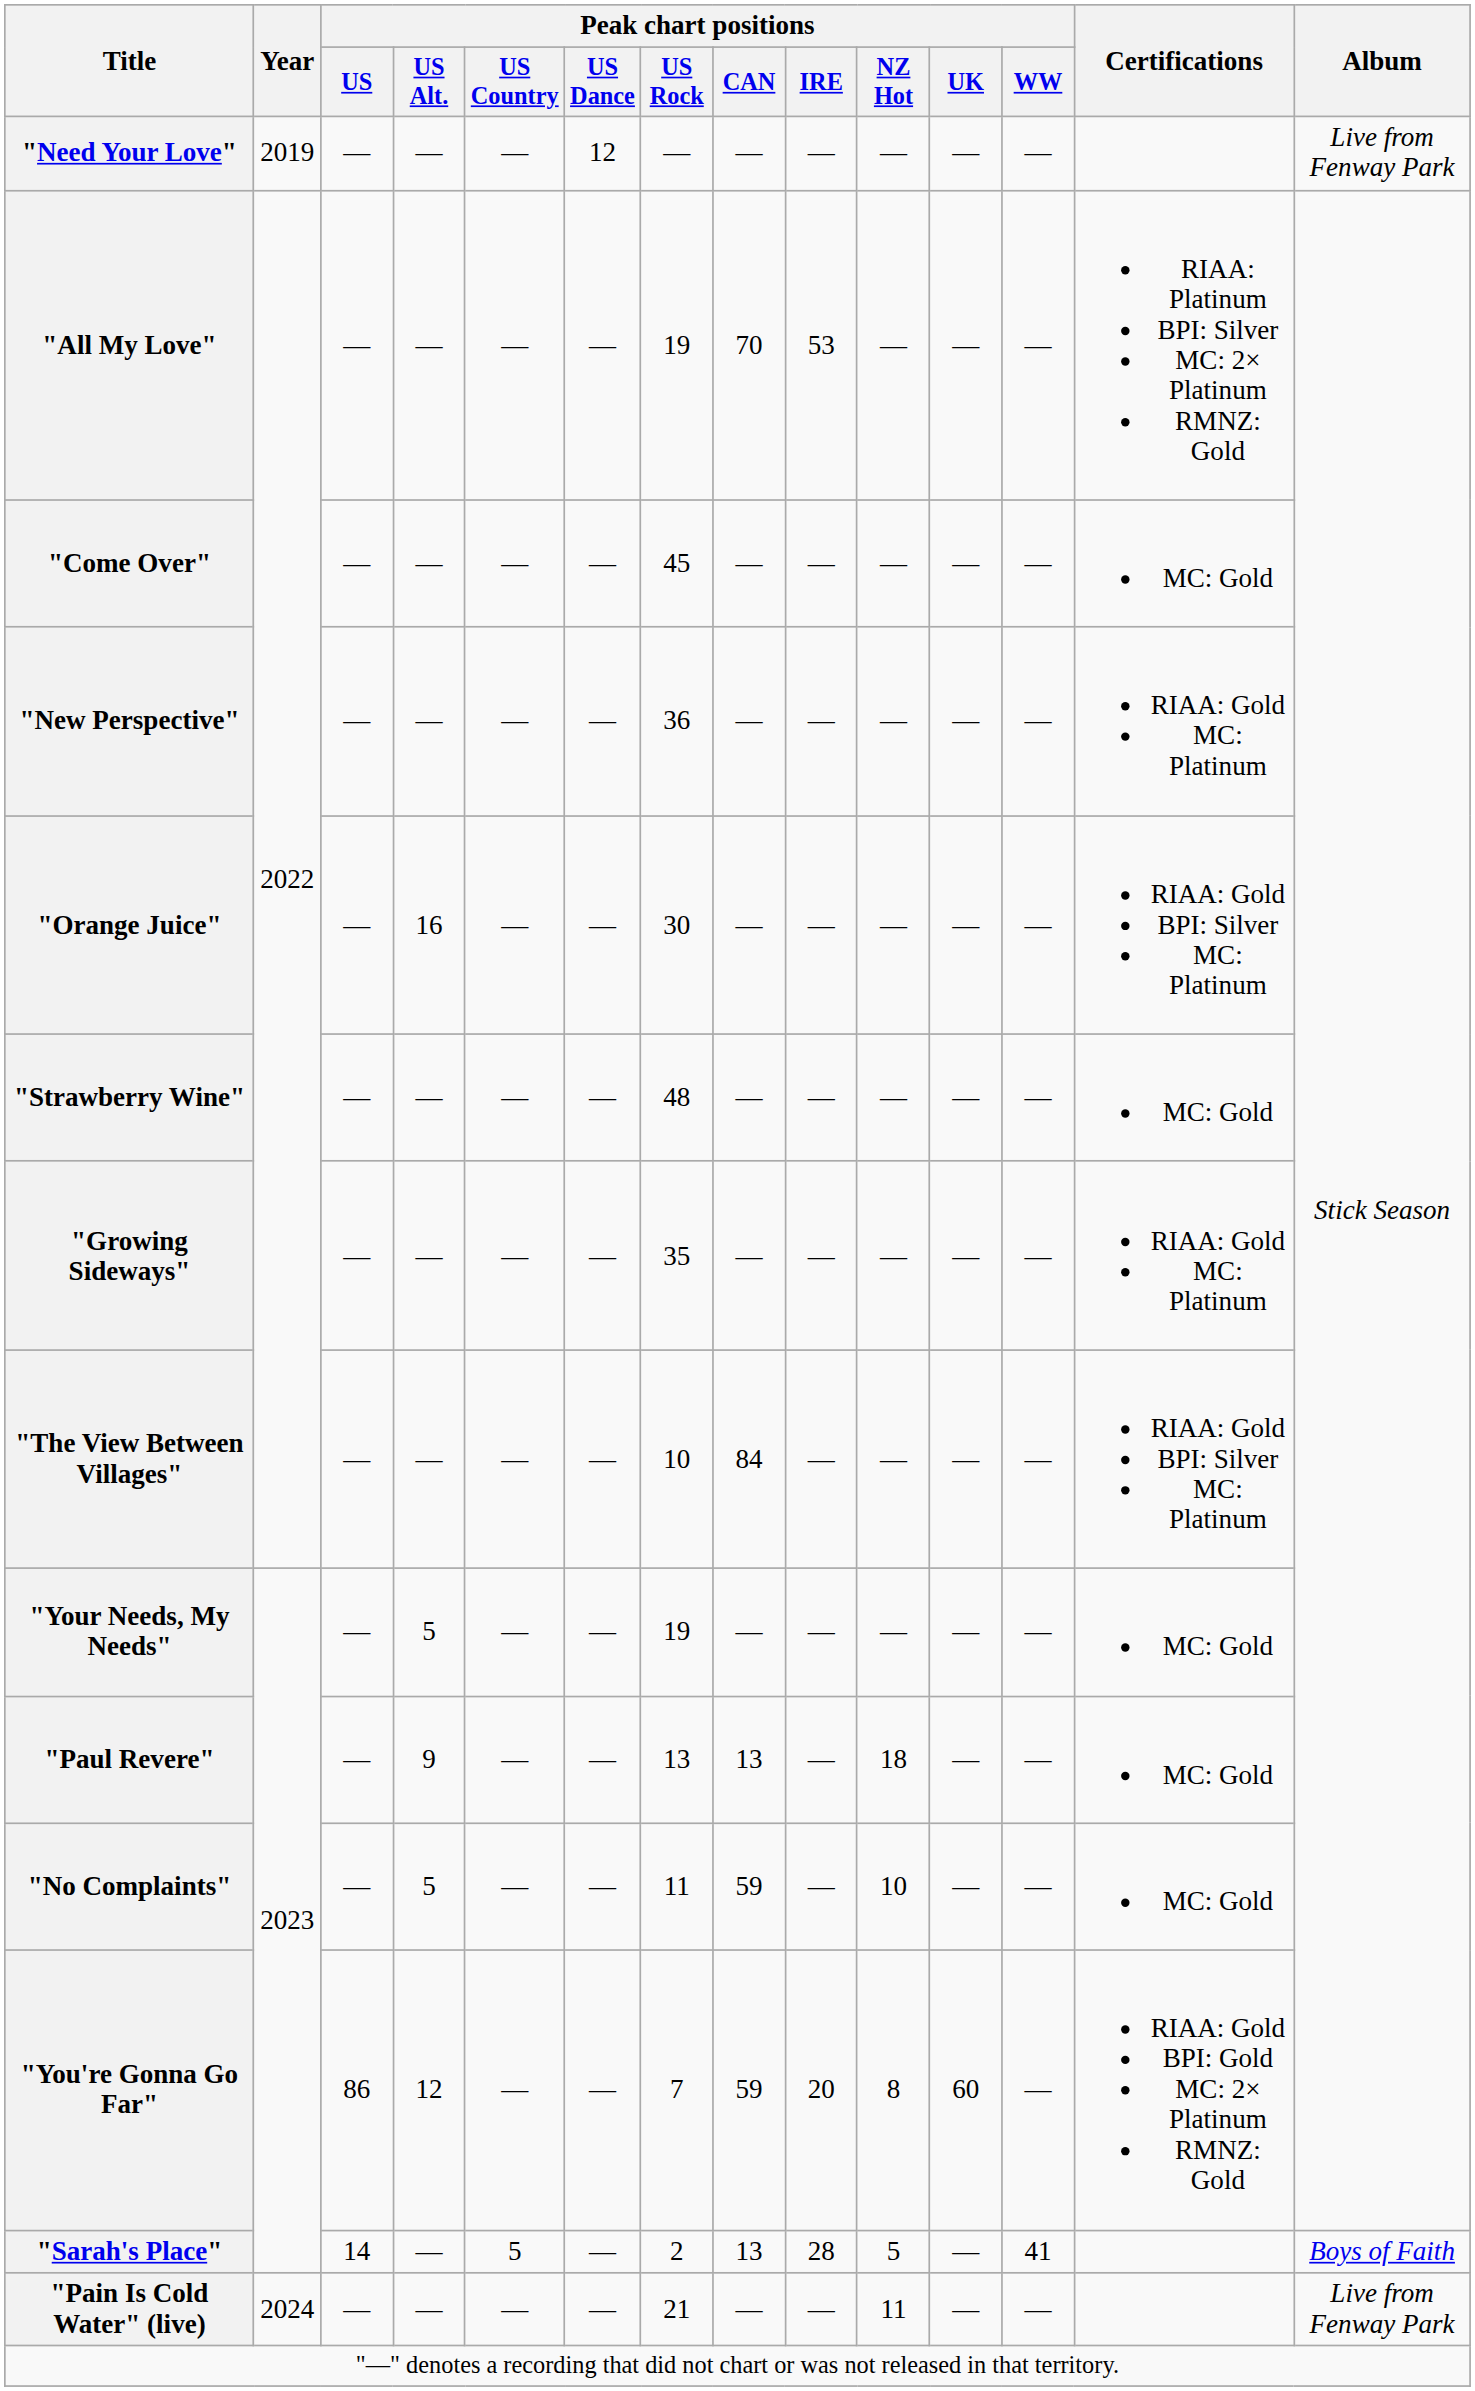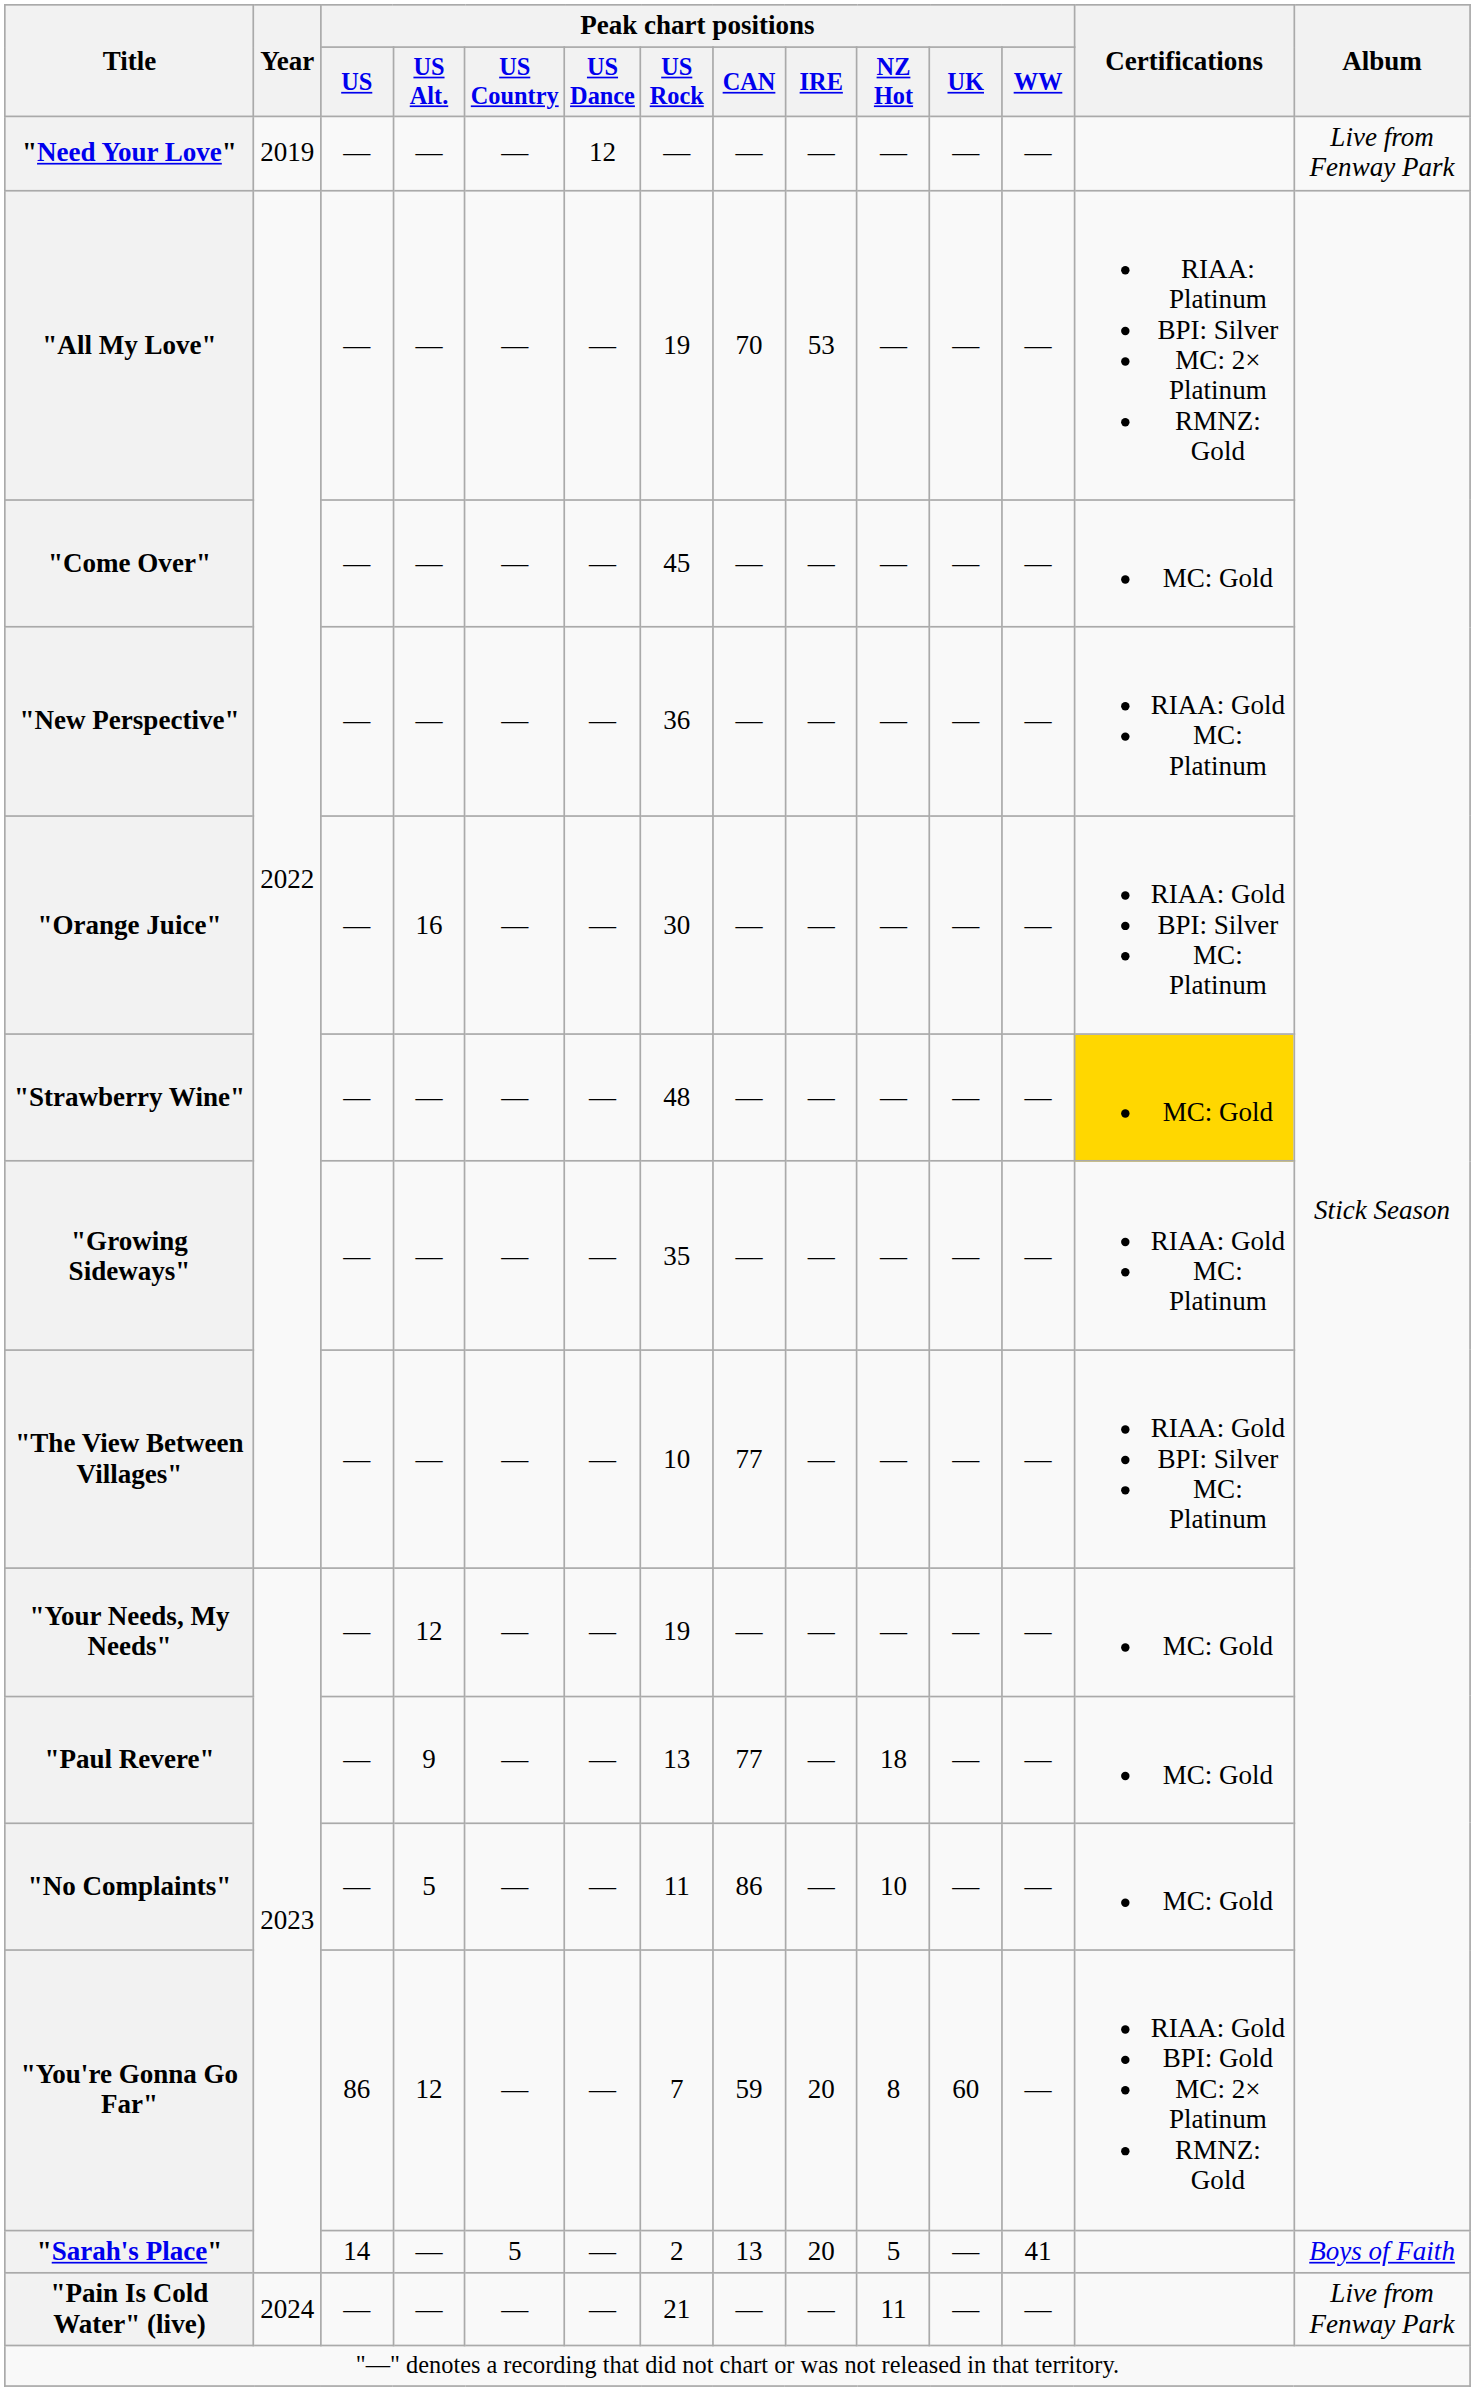 <table class="wikitable plainrowheaders" style="text-align:center;">
 <tr>
 <th scope="col" rowspan="2">Title</th>
 <th scope="col" rowspan="2">Year</th>
 <th scope="col" colspan="10">Peak chart positions</th>
 <th scope="col" rowspan="2">Certifications</th>
 <th scope="col" rowspan="2">Album</th>
 </tr>
 <tr>
 <th scope="col" style="width:2.5em;font-size:90%;"><a href='#'>US</a><br></th>
 <th scope="col" style="width:2.5em;font-size:90%;"><a href='#'>US<br>Alt.</a><br></th>
 <th scope="col" style="width:2.5em;font-size:90%;"><a href='#'>US<br>Country</a><br></th>
 <th scope="col" style="width:2.5em;font-size:90%;"><a href='#'>US<br>Dance</a><br></th>
 <th scope="col" style="width:2.5em;font-size:90%;"><a href='#'>US<br>Rock</a><br></th>
 <th scope="col" style="width:2.5em;font-size:90%;"><a href='#'>CAN</a><br></th>
 <th scope="col" style="width:2.5em;font-size:90%;"><a href='#'>IRE</a><br></th>
 <th scope="col" style="width:2.5em;font-size:90%;"><a href='#'>NZ<br>Hot</a><br></th>
 <th scope="col" style="width:2.5em;font-size:90%;"><a href='#'>UK</a><br></th>
 <th scope="col" style="width:2.5em;font-size:90%;"><a href='#'>WW</a><br></th>
 </tr>
 <tr>
 <th scope="row">"<a href='#'>Need Your Love</a>"<br></th>
 <td>2019</td>
 <td>—</td>
 <td>—</td>
 <td>—</td>
 <td>12</td>
 <td>—</td>
 <td>—</td>
 <td>—</td>
 <td>—</td>
 <td>—</td>
 <td>—</td>
 <td></td>
 <td><em>Live from Fenway Park</em></td>
 </tr>
 <tr>
 <th scope="row">"All My Love"</th>
 <td rowspan="7">2022</td>
 <td>—</td>
 <td>—</td>
 <td>—</td>
 <td>—</td>
 <td>19</td>
 <td>70</td>
 <td>53</td>
 <td>—</td>
 <td>—</td>
 <td>—</td>
 <td><br><ul><li>RIAA: Platinum</li><li>BPI: Silver</li><li>MC: 2× Platinum</li><li>RMNZ: Gold</li></ul></td>
 <td rowspan="11"><em>Stick Season</em></td>
 </tr>
 <tr>
 <th scope="row">"Come Over"</th>
 <td>—</td>
 <td>—</td>
 <td>—</td>
 <td>—</td>
 <td>45</td>
 <td>—</td>
 <td>—</td>
 <td>—</td>
 <td>—</td>
 <td>—</td>
 <td><br><ul><li>MC: Gold</li></ul></td>
 </tr>
 <tr>
 <th scope="row">"New Perspective"</th>
 <td>—</td>
 <td>—</td>
 <td>—</td>
 <td>—</td>
 <td>36</td>
 <td>—</td>
 <td>—</td>
 <td>—</td>
 <td>—</td>
 <td>—</td>
 <td><br><ul><li>RIAA: Gold</li><li>MC: Platinum</li></ul></td>
 </tr>
 <tr>
 <th scope="row">"Orange Juice"</th>
 <td>—</td>
 <td>16</td>
 <td>—</td>
 <td>—</td>
 <td>30</td>
 <td>—</td>
 <td>—</td>
 <td>—</td>
 <td>—</td>
 <td>—</td>
 <td><br><ul><li>RIAA: Gold</li><li>BPI: Silver</li><li>MC: Platinum</li></ul></td>
 </tr>
 <tr>
 <th scope="row">"Strawberry Wine"</th>
 <td>—</td>
 <td>—</td>
 <td>—</td>
 <td>—</td>
 <td>48</td>
 <td>—</td>
 <td>—</td>
 <td>—</td>
 <td>—</td>
 <td>—</td>
-<td><br><ul><li>MC: Gold</li></ul></td>
+<td style="background: gold;"><br><ul><li>MC: Gold</li></ul></td>
 </tr>
 <tr>
 <th scope="row">"Growing Sideways"</th>
 <td>—</td>
 <td>—</td>
 <td>—</td>
 <td>—</td>
 <td>35</td>
 <td>—</td>
 <td>—</td>
 <td>—</td>
 <td>—</td>
 <td>—</td>
 <td><br><ul><li>RIAA: Gold</li><li>MC: Platinum</li></ul></td>
 </tr>
 <tr>
 <th scope="row">"The View Between Villages"</th>
 <td>—</td>
 <td>—</td>
 <td>—</td>
 <td>—</td>
 <td>10</td>
-<td>84</td>
+<td>77</td>
 <td>—</td>
 <td>—</td>
 <td>—</td>
 <td>—</td>
 <td><br><ul><li>RIAA: Gold</li><li>BPI: Silver</li><li>MC: Platinum</li></ul></td>
 </tr>
 <tr>
 <th scope="row">"Your Needs, My Needs"</th>
 <td rowspan="5">2023</td>
 <td>—</td>
-<td>5</td>
+<td>12</td>
 <td>—</td>
 <td>—</td>
 <td>19</td>
 <td>—</td>
 <td>—</td>
 <td>—</td>
 <td>—</td>
 <td>—</td>
 <td><br><ul><li>MC: Gold</li></ul></td>
 </tr>
 <tr>
 <th scope="row">"Paul Revere"<br></th>
 <td>—</td>
 <td>9</td>
 <td>—</td>
 <td>—</td>
 <td>13</td>
-<td>13</td>
+<td>77</td>
 <td>—</td>
 <td>18</td>
 <td>—</td>
 <td>—</td>
 <td><br><ul><li>MC: Gold</li></ul></td>
 </tr>
 <tr>
 <th scope="row">"No Complaints"</th>
 <td>—</td>
 <td>5</td>
 <td>—</td>
 <td>—</td>
 <td>11</td>
-<td>59</td>
+<td>86</td>
 <td>—</td>
 <td>10</td>
 <td>—</td>
 <td>—</td>
 <td><br><ul><li>MC: Gold</li></ul></td>
 </tr>
 <tr>
 <th scope="row">"You're Gonna Go Far"<br></th>
 <td>86</td>
 <td>12</td>
 <td>—</td>
 <td>—</td>
 <td>7</td>
 <td>59</td>
 <td>20</td>
 <td>8</td>
 <td>60</td>
 <td>—</td>
 <td><br><ul><li>RIAA: Gold</li><li>BPI: Gold</li><li>MC: 2× Platinum</li><li>RMNZ: Gold</li></ul></td>
 </tr>
 <tr>
 <th scope="row">"<a href='#'>Sarah's Place</a>"<br></th>
 <td>14</td>
 <td>—</td>
 <td>5</td>
 <td>—</td>
 <td>2</td>
 <td>13</td>
-<td>28</td>
+<td>20</td>
 <td>5</td>
 <td>—</td>
 <td>41</td>
 <td></td>
 <td><em><a href='#'>Boys of Faith</a></em></td>
 </tr>
 <tr>
 <th scope="row">"Pain Is Cold Water" (live)</th>
 <td>2024</td>
 <td>—</td>
 <td>—</td>
 <td>—</td>
 <td>—</td>
 <td>21</td>
 <td>—</td>
 <td>—</td>
 <td>11</td>
 <td>—</td>
 <td>—</td>
 <td></td>
 <td><em>Live from Fenway Park</em></td>
 </tr>
 <tr>
 <td colspan="15" style="font-size:90%">"—" denotes a recording that did not chart or was not released in that territory.</td>
 </tr>
 </table>
